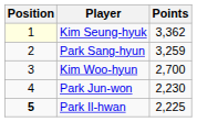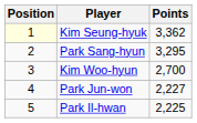 <table class="wikitable">
 <tr>
 <th>Position</th>
 <th>Player</th>
 <th>Points</th>
 </tr>
 <tr>
 <td align=center style="background: lightyellow;">1</td>
 <td> <a href='#'>Kim Seung-hyuk</a></td>
 <td align=center>3,362</td>
 </tr>
 <tr>
 <td align=center>2</td>
 <td> <a href='#'>Park Sang-hyun</a></td>
-<td align=center>3,259</td>
+<td align=center>3,295</td>
 </tr>
 <tr>
 <td align=center>3</td>
 <td> <a href='#'>Kim Woo-hyun</a></td>
 <td align=center>2,700</td>
 </tr>
 <tr>
 <td align=center>4</td>
 <td> <a href='#'>Park Jun-won</a></td>
-<td align=center>2,230</td>
+<td align=center>2,227</td>
 </tr>
 <tr>
-<td align=center><strong>5</strong></td>
+<td align=center>5</td>
 <td> <a href='#'>Park Il-hwan</a></td>
 <td align=center>2,225</td>
 </tr>
 </table>
